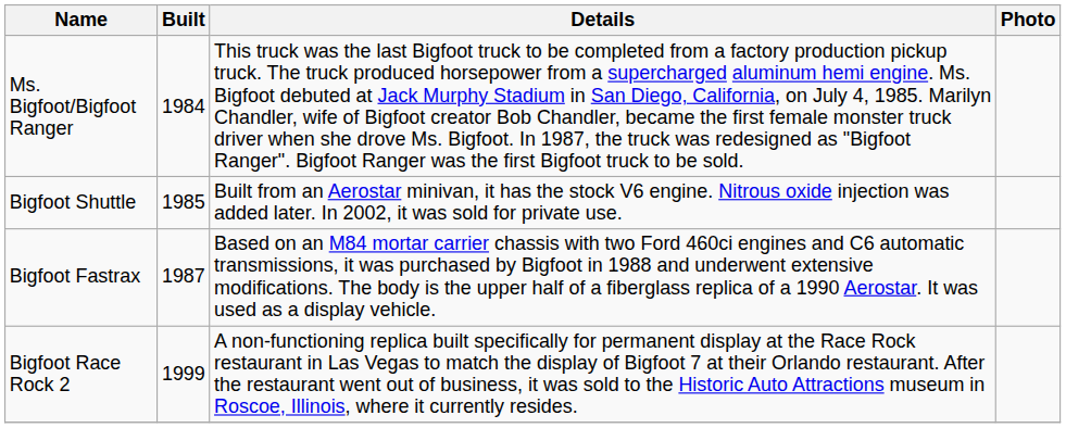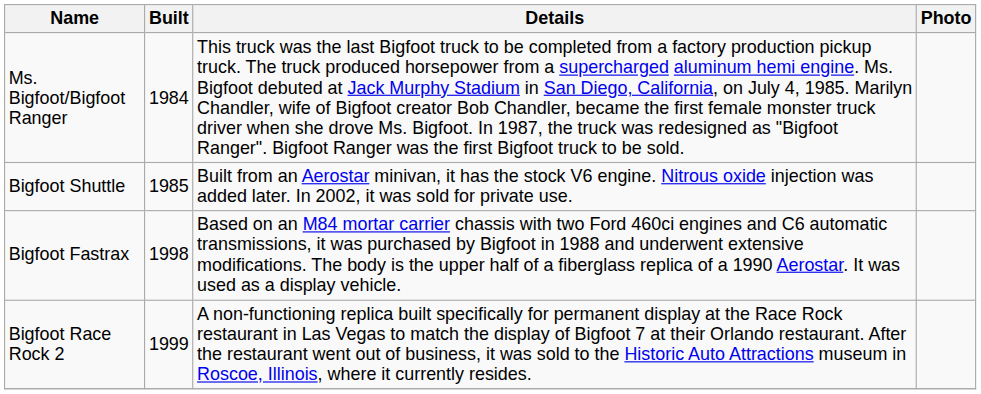 <table class="wikitable">
 <tr>
 <th>Name</th>
 <th>Built</th>
 <th>Details</th>
 <th>Photo</th>
 </tr>
 <tr>
 <td>Ms. Bigfoot/Bigfoot Ranger</td>
 <td>1984</td>
 <td>This truck was the last Bigfoot truck to be completed from a factory production pickup truck. The truck produced  horsepower from a  <a href='#'>supercharged</a> <a href='#'>aluminum hemi engine</a>. Ms. Bigfoot debuted at <a href='#'>Jack Murphy Stadium</a> in <a href='#'>San Diego, California</a>, on July 4, 1985. Marilyn Chandler, wife of Bigfoot creator Bob Chandler, became the first female monster truck driver when she drove Ms. Bigfoot. In 1987, the truck was redesigned as "Bigfoot Ranger". Bigfoot Ranger was the first Bigfoot truck to be sold.</td>
 <td></td>
 </tr>
 <tr>
 <td>Bigfoot Shuttle</td>
 <td>1985</td>
 <td>Built from an <a href='#'>Aerostar</a> minivan, it has the stock V6 engine. <a href='#'>Nitrous oxide</a> injection was added later. In 2002, it was sold for private use.</td>
 <td></td>
 </tr>
 <tr>
 <td>Bigfoot Fastrax</td>
-<td>1987</td>
+<td>1998</td>
 <td>Based on an <a href='#'>M84 mortar carrier</a> chassis with two Ford 460ci engines and C6 automatic transmissions, it was purchased by Bigfoot in 1988 and underwent extensive modifications. The body is the upper half of a fiberglass replica of a 1990 <a href='#'>Aerostar</a>. It was used as a display vehicle.</td>
 <td><br></td>
 </tr>
 <tr>
 <td>Bigfoot Race Rock 2</td>
 <td>1999</td>
 <td>A non-functioning replica built specifically for permanent display at the Race Rock restaurant in Las Vegas to match the display of Bigfoot 7 at their Orlando restaurant. After the restaurant went out of business, it was sold to the <a href='#'>Historic Auto Attractions</a> museum in <a href='#'>Roscoe, Illinois</a>, where it currently resides.</td>
 <td></td>
 </tr>
 <tr>
 </tr>
 </table>
